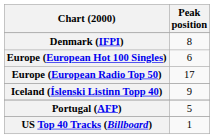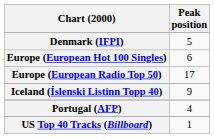 <table class="wikitable sortable plainrowheaders" style="text-align:center">
 <tr>
 <th scope="col">Chart (2000)</th>
 <th scope="col">Peak<br>position</th>
 </tr>
 <tr>
 </tr>
 <tr>
 </tr>
 <tr>
 </tr>
 <tr>
 </tr>
 <tr>
 </tr>
 <tr>
 </tr>
 <tr>
 </tr>
 <tr>
 <th scope="row">Denmark (<a href='#'>IFPI</a>)</th>
-<td>8</td>
+<td>5</td>
 </tr>
 <tr>
 <th scope="row">Europe (<a href='#'>European Hot 100 Singles</a>)</th>
 <td>6</td>
 </tr>
 <tr>
 <th scope="row">Europe (<a href='#'>European Radio Top 50</a>)</th>
 <td>17</td>
 </tr>
 <tr>
 </tr>
 <tr>
 </tr>
 <tr>
 <th scope="row">Iceland (<a href='#'>Íslenski Listinn Topp 40</a>)</th>
 <td>9</td>
 </tr>
 <tr>
 </tr>
 <tr>
 </tr>
 <tr>
 </tr>
 <tr>
 </tr>
 <tr>
 </tr>
 <tr>
 </tr>
 <tr>
 <th scope="row">Portugal (<a href='#'>AFP</a>)</th>
-<td>5</td>
+<td>4</td>
 </tr>
 <tr>
 </tr>
 <tr>
 </tr>
 <tr>
 </tr>
 <tr>
 </tr>
 <tr>
 </tr>
 <tr>
 </tr>
 <tr>
 </tr>
 <tr>
 </tr>
 <tr>
 </tr>
 <tr>
 </tr>
 <tr>
 </tr>
 <tr>
 <th scope="row">US <a href='#'>Top 40 Tracks</a> (<em><a href='#'>Billboard</a></em>)</th>
 <td>1</td>
 </tr>
 </table>
